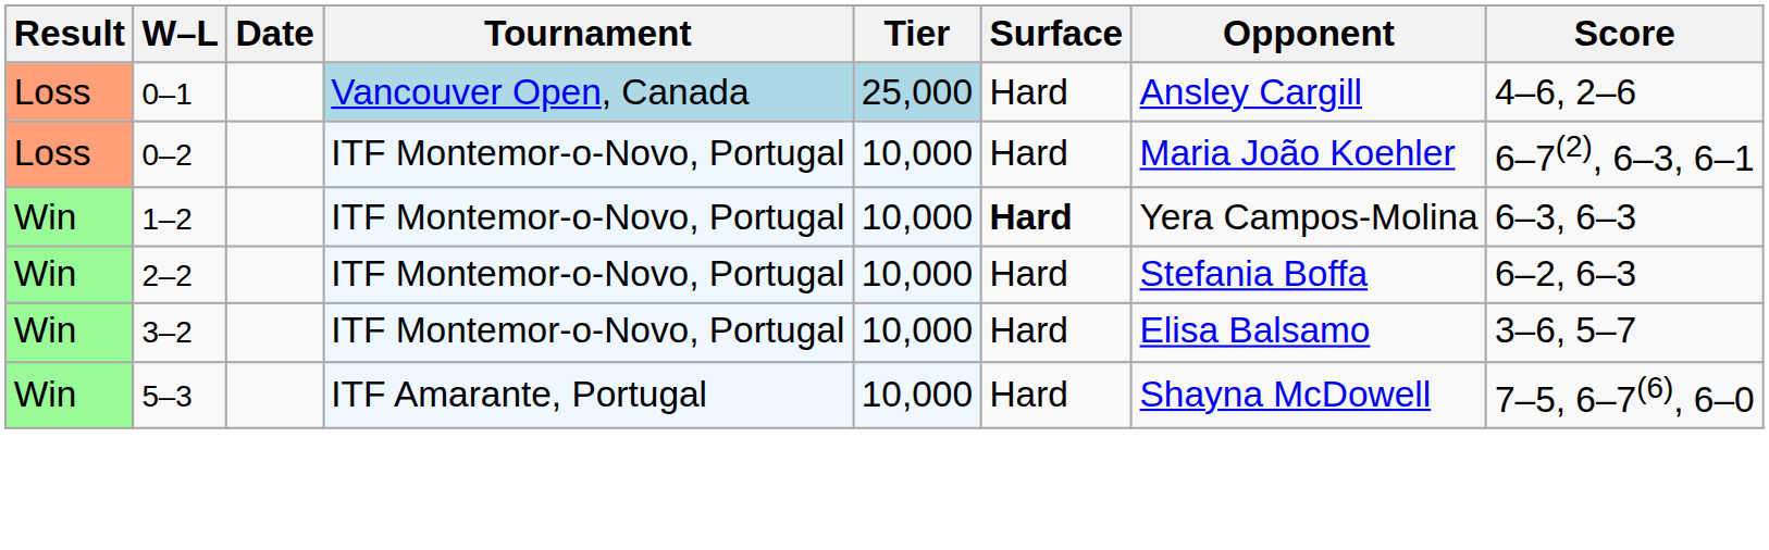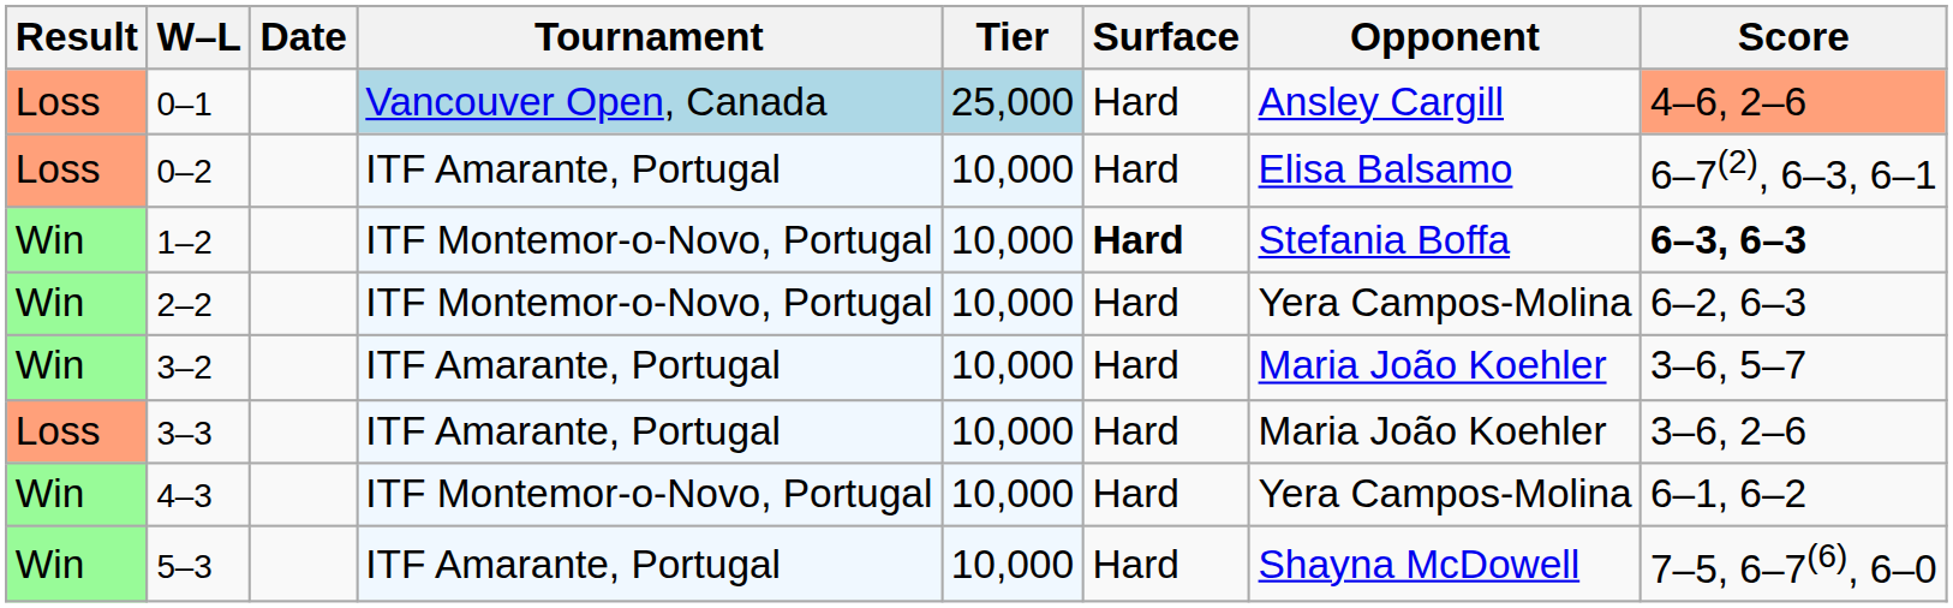 <table class="sortable wikitable">
 <tr>
 <th>Result</th>
 <th class="unsortable">W–L</th>
 <th>Date</th>
 <th>Tournament</th>
 <th>Tier</th>
 <th>Surface</th>
 <th>Opponent</th>
 <th class="unsortable">Score</th>
 </tr>
 <tr>
 <td style="background:#ffa07a;">Loss</td>
 <td><small>0–1</small></td>
 <td></td>
 <td style="background:lightblue;"><a href='#'>Vancouver Open</a>, Canada</td>
 <td style="background:lightblue;">25,000</td>
 <td>Hard</td>
 <td> <a href='#'>Ansley Cargill</a></td>
-<td>4–6, 2–6</td>
+<td style="background: lightsalmon;">4–6, 2–6</td>
 </tr>
 <tr>
 <td style="background:#ffa07a;">Loss</td>
 <td><small>0–2</small></td>
 <td></td>
-<td style="background:#f0f8ff;">ITF Montemor-o-Novo, Portugal</td>
+<td style="background:#f0f8ff;">ITF Amarante, Portugal</td>
 <td style="background:#f0f8ff;">10,000</td>
 <td>Hard</td>
-<td> <a href='#'>Maria João Koehler</a></td>
+<td> <a href='#'>Elisa Balsamo</a></td>
 <td>6–7<sup>(2)</sup>, 6–3, 6–1</td>
 </tr>
 <tr>
 <td style="background:#98fb98;">Win</td>
 <td><small>1–2</small></td>
 <td></td>
 <td style="background:#f0f8ff;">ITF Montemor-o-Novo, Portugal</td>
 <td style="background:#f0f8ff;">10,000</td>
 <td><strong>Hard</strong></td>
-<td> Yera Campos-Molina</td>
-<td>6–3, 6–3</td>
+<td> <a href='#'>Stefania Boffa</a></td>
+<td><strong>6–3, 6–3</strong></td>
 </tr>
 <tr>
 <td style="background:#98fb98;">Win</td>
 <td><small>2–2</small></td>
 <td></td>
 <td style="background:#f0f8ff;">ITF Montemor-o-Novo, Portugal</td>
 <td style="background:#f0f8ff;">10,000</td>
 <td>Hard</td>
-<td> <a href='#'>Stefania Boffa</a></td>
+<td> Yera Campos-Molina</td>
 <td>6–2, 6–3</td>
 </tr>
 <tr>
 <td style="background:#98fb98;">Win</td>
 <td><small>3–2</small></td>
 <td></td>
+<td style="background:#f0f8ff;">ITF Amarante, Portugal</td>
+<td style="background:#f0f8ff;">10,000</td>
+<td>Hard</td>
+<td> <a href='#'>Maria João Koehler</a></td>
+<td>3–6, 5–7</td>
+</tr>
+<tr>
+<td style="background:#ffa07a;">Loss</td>
+<td><small>3–3</small></td>
+<td></td>
+<td style="background:#f0f8ff;">ITF Amarante, Portugal</td>
+<td style="background:#f0f8ff;">10,000</td>
+<td>Hard</td>
+<td> Maria João Koehler</td>
+<td>3–6, 2–6</td>
+</tr>
+<tr>
+<td style="background:#98fb98;">Win</td>
+<td><small>4–3</small></td>
+<td></td>
 <td style="background:#f0f8ff;">ITF Montemor-o-Novo, Portugal</td>
 <td style="background:#f0f8ff;">10,000</td>
 <td>Hard</td>
-<td> <a href='#'>Elisa Balsamo</a></td>
-<td>3–6, 5–7</td>
+<td> Yera Campos-Molina</td>
+<td>6–1, 6–2</td>
 </tr>
 <tr>
 <td style="background:#98fb98;">Win</td>
 <td><small>5–3</small></td>
 <td></td>
 <td style="background:#f0f8ff;">ITF Amarante, Portugal</td>
 <td style="background:#f0f8ff;">10,000</td>
 <td>Hard</td>
 <td> <a href='#'>Shayna McDowell</a></td>
 <td>7–5, 6–7<sup>(6)</sup>, 6–0</td>
 </tr>
 </table>
